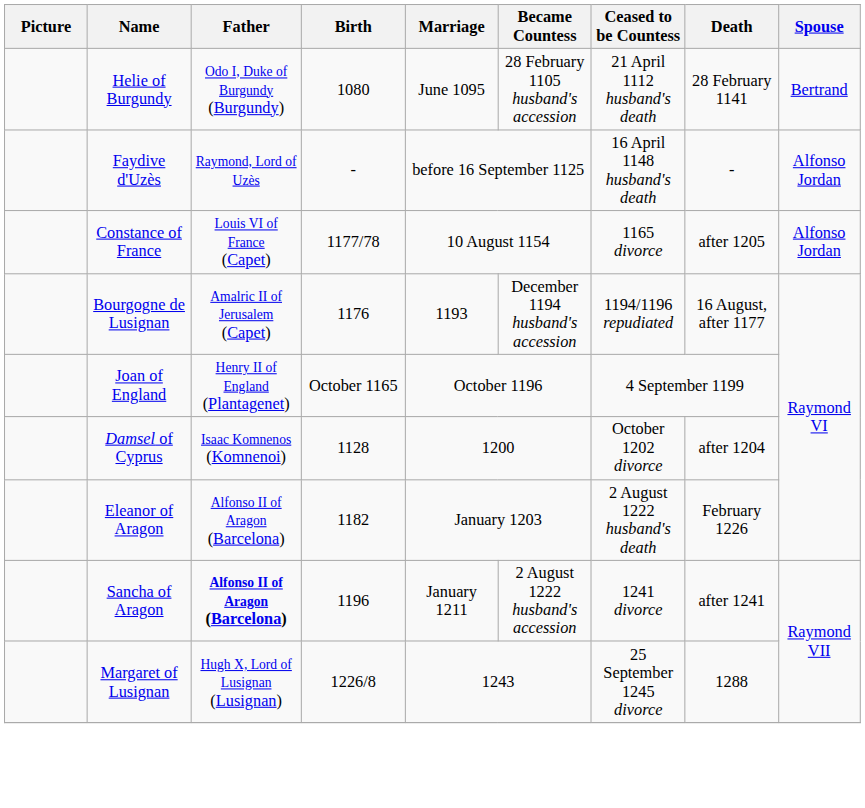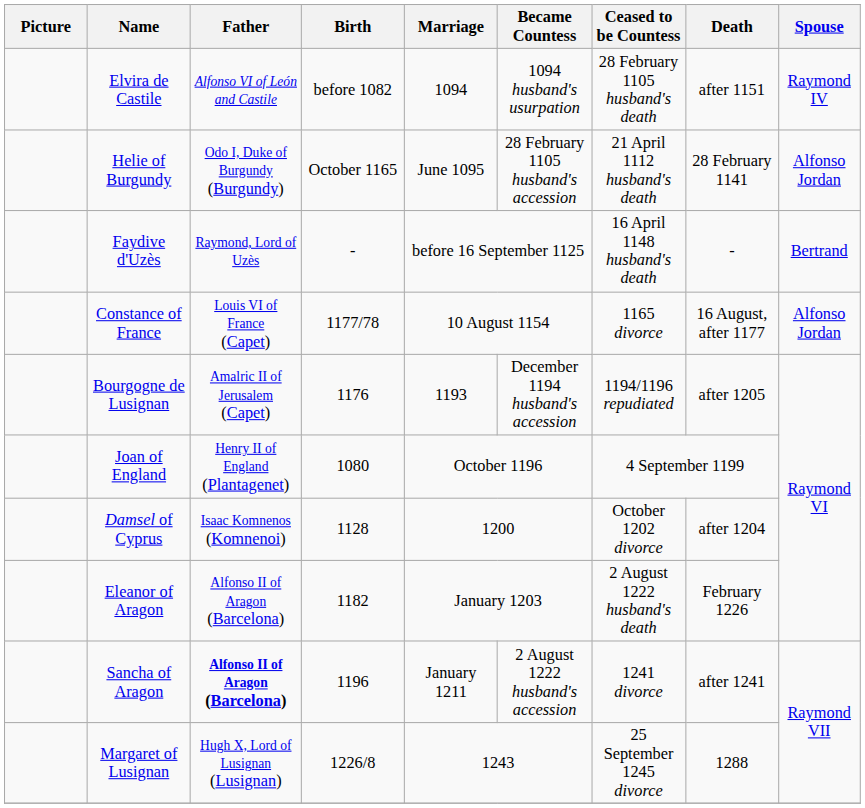 <table width=95% class="wikitable">
 <tr>
 <th width = "8%">Picture</th>
 <th width = "10%">Name</th>
 <th width = "9%">Father</th>
 <th width = "10%">Birth</th>
 <th width = "9%">Marriage</th>
 <th width = "9%">Became Countess</th>
 <th width = "9%">Ceased to be Countess</th>
 <th width = "9%">Death</th>
 <th width = "6%"><a href='#'>Spouse</a></th>
 </tr>
 <tr>
 <td align="center"></td>
+<td align="center"><a href='#'>Elvira de Castile</a></td>
+<td align="center"><em><small><a href='#'>Alfonso VI of León and Castile</a></small></em></td>
+<td align="center">before 1082</td>
+<td align="center">1094</td>
+<td align="center">1094<br><em>husband's usurpation</em></td>
+<td align="center">28 February 1105<br><em>husband's death</em></td>
+<td align="center">after 1151</td>
+<td align="center"><a href='#'>Raymond IV</a></td>
+</tr>
+<tr>
+<td align="center"></td>
 <td align="center"><a href='#'>Helie of Burgundy</a></td>
 <td align="center"><small><a href='#'>Odo I, Duke of Burgundy</a></small><br> (<a href='#'>Burgundy</a>)</td>
-<td align="center">1080</td>
+<td align="center">October 1165</td>
 <td align="center">June 1095</td>
 <td align="center">28 February 1105<br><em>husband's accession</em></td>
 <td align="center">21 April 1112<br><em>husband's death</em></td>
 <td align="center">28 February 1141</td>
-<td align="center"><a href='#'>Bertrand</a></td>
+<td align="center"><a href='#'>Alfonso Jordan</a></td>
 </tr>
 <tr>
 <td align="center"></td>
 <td align="center"><a href='#'>Faydive d'Uzès</a></td>
 <td align="center"><small><a href='#'>Raymond, Lord of Uzès</a></small></td>
 <td align="center">-</td>
 <td align="center" colspan="2">before 16 September 1125</td>
 <td align="center">16 April 1148<br><em>husband's death</em></td>
 <td align="center">-</td>
-<td align="center"><a href='#'>Alfonso Jordan</a></td>
+<td align="center"><a href='#'>Bertrand</a></td>
 </tr>
 <tr>
 <td align="center"></td>
 <td align="center"><a href='#'>Constance of France</a></td>
 <td align="center"><small><a href='#'>Louis VI of France</a></small><br>(<a href='#'>Capet</a>)</td>
 <td align="center">1177/78</td>
 <td align="center" colspan="2">10 August 1154</td>
 <td align="center">1165<br><em>divorce</em></td>
-<td align="center">after 1205</td>
+<td align="center">16 August, after 1177</td>
 <td align="center"><a href='#'>Alfonso Jordan</a></td>
 </tr>
 <tr>
 <td align="center"></td>
 <td align="center"><a href='#'>Bourgogne de Lusignan</a></td>
 <td align="center"><small><a href='#'>Amalric II of Jerusalem</a></small><br> (<a href='#'>Capet</a>)</td>
 <td align="center">1176</td>
 <td align="center">1193</td>
 <td align="center">December 1194<br><em>husband's accession</em></td>
 <td align="center">1194/1196<br><em>repudiated</em></td>
-<td align="center">16 August, after 1177</td>
+<td align="center">after 1205</td>
 <td align="center" rowspan="4"><a href='#'>Raymond VI</a></td>
 </tr>
 <tr>
 <td align="center"></td>
 <td align="center"><a href='#'>Joan of England</a></td>
 <td align="center"><small><a href='#'>Henry II of England</a></small><br> (<a href='#'>Plantagenet</a>)</td>
-<td align="center">October 1165</td>
+<td align="center">1080</td>
 <td align="center" colspan="2">October 1196</td>
 <td align="center" colspan="2">4 September 1199</td>
 </tr>
 <tr>
 <td align="center"></td>
 <td align="center"><a href='#'><em>Damsel</em> of Cyprus</a></td>
 <td align="center"><small><a href='#'>Isaac Komnenos</a></small><br> (<a href='#'>Komnenoi</a>)</td>
 <td align="center">1128</td>
 <td align="center" colspan="2">1200</td>
 <td align="center">October 1202<br><em>divorce</em></td>
 <td align="center">after 1204</td>
 </tr>
 <tr>
 <td align="center"></td>
 <td align="center"><a href='#'>Eleanor of Aragon</a></td>
 <td align="center"><small><a href='#'>Alfonso II of Aragon</a></small><br> (<a href='#'>Barcelona</a>)</td>
 <td align="center">1182</td>
 <td align="center" colspan="2">January 1203</td>
 <td align="center">2 August 1222<br><em>husband's death</em></td>
 <td align="center">February 1226</td>
 </tr>
 <tr>
 <td align="center"></td>
 <td align="center"><a href='#'>Sancha of Aragon</a></td>
 <td align="center"><strong><small><a href='#'>Alfonso II of Aragon</a></small><br>(<a href='#'>Barcelona</a>)</strong></td>
 <td align="center">1196</td>
 <td align="center">January 1211</td>
 <td align="center">2 August 1222<br><em>husband's accession</em></td>
 <td align="center">1241<br><em>divorce</em></td>
 <td align="center">after 1241</td>
 <td align="center" rowspan="2"><a href='#'>Raymond VII</a></td>
 </tr>
 <tr>
 <td align="center"></td>
 <td align="center"><a href='#'>Margaret of Lusignan</a></td>
 <td align="center"><small><a href='#'>Hugh X, Lord of Lusignan</a></small><br> (<a href='#'>Lusignan</a>)</td>
 <td align="center">1226/8</td>
 <td align="center" colspan="2">1243</td>
 <td align="center">25 September 1245<br><em>divorce</em></td>
 <td align="center">1288</td>
 </tr>
 <tr>
 </tr>
 </table>
